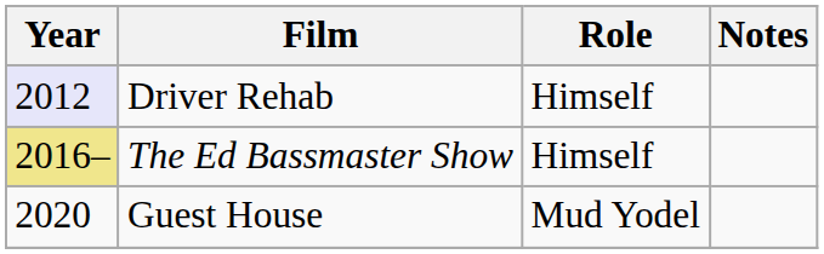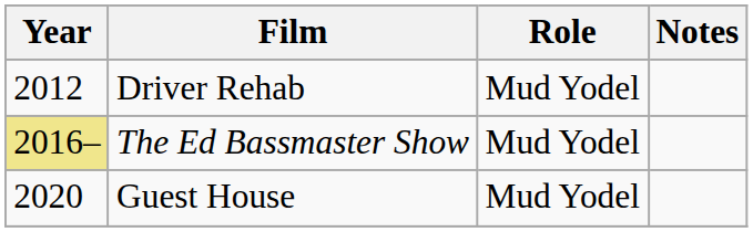 <table class="wikitable sortable">
 <tr>
 <th>Year</th>
 <th>Film</th>
 <th>Role</th>
 <th class="unsortable">Notes</th>
 </tr>
 <tr>
-<td style="background: lavender;">2012</td>
+<td>2012</td>
 <td>Driver Rehab</td>
-<td>Himself</td>
+<td>Mud Yodel</td>
 <td></td>
 </tr>
 <tr>
 <td style="background: khaki;">2016–</td>
 <td><em>The Ed Bassmaster Show</em></td>
-<td>Himself</td>
+<td>Mud Yodel</td>
 <td></td>
 </tr>
 <tr>
 <td>2020</td>
 <td>Guest House</td>
 <td>Mud Yodel</td>
 <td></td>
 </tr>
 <tr>
 </tr>
 </table>
